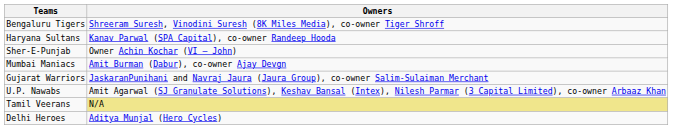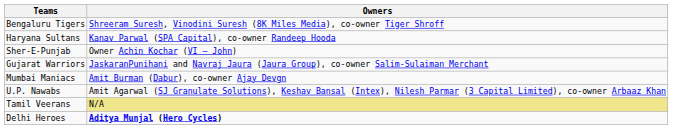 <table class="wikitable">
 <tr>
 <th>Teams</th>
 <th>Owners</th>
 </tr>
 <tr>
 <td>Bengaluru Tigers</td>
 <td><a href='#'>Shreeram Suresh</a>, <a href='#'>Vinodini Suresh</a> (<a href='#'>8K Miles Media</a>), co-owner <a href='#'>Tiger Shroff</a></td>
 </tr>
 <tr>
 <td>Haryana Sultans</td>
 <td><a href='#'>Kanav Parwal</a> (<a href='#'>SPA Capital</a>), co-owner <a href='#'>Randeep Hooda</a></td>
 </tr>
 <tr>
 <td>Sher-E-Punjab</td>
 <td>Owner <a href='#'>Achin Kochar</a> (<a href='#'>VI – John</a>)</td>
 </tr>
 <tr>
+<td>Gujarat Warriors</td>
+<td><a href='#'>JaskaranPunihani</a> and <a href='#'>Navraj Jaura</a> (<a href='#'>Jaura Group</a>), co-owner <a href='#'>Salim-Sulaiman Merchant</a></td>
+</tr>
+<tr>
 <td>Mumbai Maniacs</td>
 <td><a href='#'>Amit Burman</a> (<a href='#'>Dabur</a>), co-owner <a href='#'>Ajay Devgn</a></td>
-</tr>
-<tr>
-<td>Gujarat Warriors</td>
-<td><a href='#'>JaskaranPunihani</a> and <a href='#'>Navraj Jaura</a> (<a href='#'>Jaura Group</a>), co-owner <a href='#'>Salim-Sulaiman Merchant</a></td>
 </tr>
 <tr>
 <td>U.P. Nawabs</td>
 <td>Amit Agarwal (<a href='#'>SJ Granulate Solutions</a>), <a href='#'>Keshav Bansal</a> (<a href='#'>Intex</a>), <a href='#'>Nilesh Parmar</a> (<a href='#'>3 Capital Limited</a>), co-owner <a href='#'>Arbaaz Khan</a></td>
 </tr>
 <tr>
 <td>Tamil Veerans</td>
 <td style="background: khaki;">N/A</td>
 </tr>
 <tr>
 <td>Delhi Heroes</td>
-<td><a href='#'>Aditya Munjal</a> (<a href='#'>Hero Cycles</a>)</td>
+<td><strong><a href='#'>Aditya Munjal</a> (<a href='#'>Hero Cycles</a>)</strong></td>
 </tr>
 </table>
